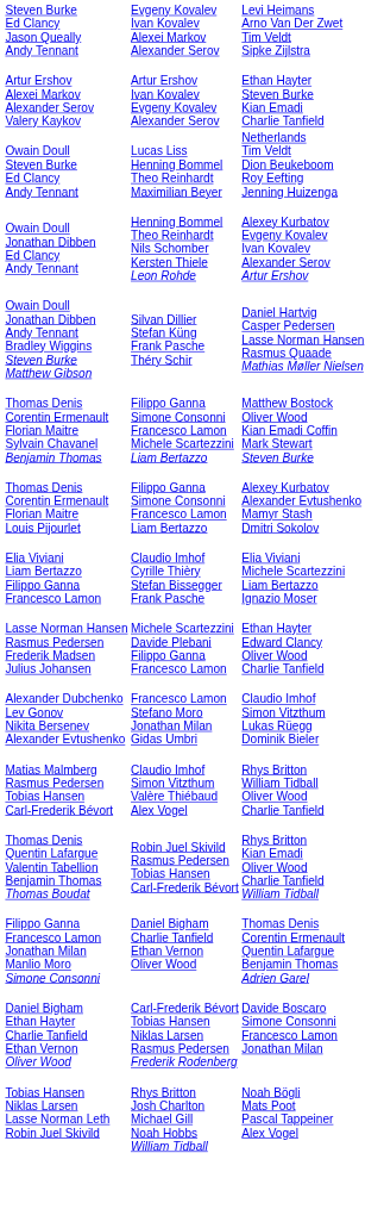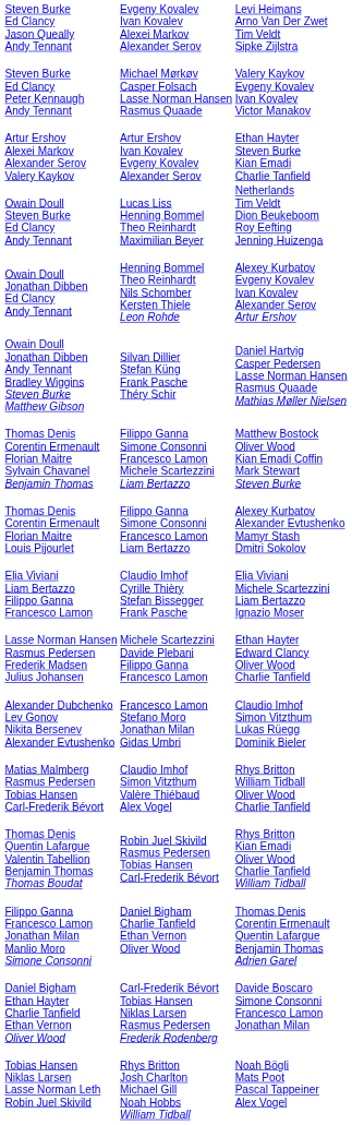 <table>
 <tr>
 <td><br></td>
 <td><br><a href='#'>Steven Burke</a><br><a href='#'>Ed Clancy</a><br><a href='#'>Jason Queally</a><br><a href='#'>Andy Tennant</a></td>
 <td><br><a href='#'>Evgeny Kovalev</a><br><a href='#'>Ivan Kovalev</a><br><a href='#'>Alexei Markov</a><br><a href='#'>Alexander Serov</a></td>
 <td><br><a href='#'>Levi Heimans</a><br><a href='#'>Arno Van Der Zwet</a><br><a href='#'>Tim Veldt</a><br><a href='#'>Sipke Zijlstra</a></td>
+</tr>
+<tr>
+<td><br></td>
+<td><br><a href='#'>Steven Burke</a><br><a href='#'>Ed Clancy</a><br><a href='#'>Peter Kennaugh</a><br><a href='#'>Andy Tennant</a></td>
+<td><br><a href='#'>Michael Mørkøv</a><br><a href='#'>Casper Folsach</a><br><a href='#'>Lasse Norman Hansen</a><br><a href='#'>Rasmus Quaade</a></td>
+<td><br><a href='#'>Valery Kaykov</a><br><a href='#'>Evgeny Kovalev</a><br><a href='#'>Ivan Kovalev</a><br><a href='#'>Victor Manakov</a></td>
 </tr>
 <tr>
 <td><br></td>
 <td><br><a href='#'>Artur Ershov</a><br><a href='#'>Alexei Markov</a><br><a href='#'>Alexander Serov</a><br><a href='#'>Valery Kaykov</a></td>
 <td><br><a href='#'>Artur Ershov</a><br><a href='#'>Ivan Kovalev</a><br><a href='#'>Evgeny Kovalev</a><br><a href='#'>Alexander Serov</a></td>
 <td><br><a href='#'>Ethan Hayter</a><br><a href='#'>Steven Burke</a><br><a href='#'>Kian Emadi</a><br><a href='#'>Charlie Tanfield</a></td>
 </tr>
 <tr>
 <td><br></td>
 <td><br><a href='#'>Owain Doull</a><br><a href='#'>Steven Burke</a><br><a href='#'>Ed Clancy</a><br><a href='#'>Andy Tennant</a></td>
 <td><br><a href='#'>Lucas Liss</a><br><a href='#'>Henning Bommel</a><br><a href='#'>Theo Reinhardt</a><br><a href='#'>Maximilian Beyer</a></td>
 <td> <a href='#'>Netherlands</a><br><a href='#'>Tim Veldt</a><br><a href='#'>Dion Beukeboom</a><br><a href='#'>Roy Eefting</a><br><a href='#'>Jenning Huizenga</a></td>
 </tr>
 <tr>
 <td><br></td>
 <td><br><a href='#'>Owain Doull</a><br><a href='#'>Jonathan Dibben</a><br><a href='#'>Ed Clancy</a><br><a href='#'>Andy Tennant</a></td>
 <td><br><a href='#'>Henning Bommel</a><br><a href='#'>Theo Reinhardt</a><br><a href='#'>Nils Schomber</a><br><a href='#'>Kersten Thiele</a><br><em><a href='#'>Leon Rohde</a></em></td>
 <td><br><a href='#'>Alexey Kurbatov</a><br><a href='#'>Evgeny Kovalev</a><br><a href='#'>Ivan Kovalev</a><br><a href='#'>Alexander Serov</a><br><em><a href='#'>Artur Ershov</a></em></td>
 </tr>
 <tr>
 <td><br></td>
 <td><br><a href='#'>Owain Doull</a><br><a href='#'>Jonathan Dibben</a><br><a href='#'>Andy Tennant</a><br><a href='#'>Bradley Wiggins</a><br><em><a href='#'>Steven Burke</a></em><br><em><a href='#'>Matthew Gibson</a></em></td>
 <td><br><a href='#'>Silvan Dillier</a><br><a href='#'>Stefan Küng</a><br><a href='#'>Frank Pasche</a><br><a href='#'>Théry Schir</a></td>
 <td><br><a href='#'>Daniel Hartvig</a><br><a href='#'>Casper Pedersen</a><br><a href='#'>Lasse Norman Hansen</a><br><a href='#'>Rasmus Quaade</a><br><em><a href='#'>Mathias Møller Nielsen</a></em></td>
 </tr>
 <tr>
 <td><br></td>
 <td><br><a href='#'>Thomas Denis</a><br><a href='#'>Corentin Ermenault</a><br><a href='#'>Florian Maitre</a><br><a href='#'>Sylvain Chavanel</a><br><em><a href='#'>Benjamin Thomas</a></em></td>
 <td><br><a href='#'>Filippo Ganna</a><br><a href='#'>Simone Consonni</a><br><a href='#'>Francesco Lamon</a><br><a href='#'>Michele Scartezzini</a><br><em><a href='#'>Liam Bertazzo</a></em></td>
 <td><br><a href='#'>Matthew Bostock</a><br><a href='#'>Oliver Wood</a><br><a href='#'>Kian Emadi Coffin</a><br><a href='#'>Mark Stewart</a><br><em><a href='#'>Steven Burke</a></em></td>
 </tr>
 <tr>
 <td><br></td>
 <td><br><a href='#'>Thomas Denis</a><br><a href='#'>Corentin Ermenault</a><br><a href='#'>Florian Maitre</a><br><a href='#'>Louis Pijourlet</a></td>
 <td><br><a href='#'>Filippo Ganna</a><br><a href='#'>Simone Consonni</a><br><a href='#'>Francesco Lamon</a><br><a href='#'>Liam Bertazzo</a></td>
 <td><br><a href='#'>Alexey Kurbatov</a><br><a href='#'>Alexander Evtushenko</a><br><a href='#'>Mamyr Stash</a><br><a href='#'>Dmitri Sokolov</a></td>
 </tr>
 <tr>
 <td><br></td>
 <td><br><a href='#'>Elia Viviani</a><br><a href='#'>Liam Bertazzo</a><br><a href='#'>Filippo Ganna</a><br><a href='#'>Francesco Lamon</a></td>
 <td><br><a href='#'>Claudio Imhof</a><br><a href='#'>Cyrille Thièry</a><br><a href='#'>Stefan Bissegger</a><br><a href='#'>Frank Pasche</a></td>
 <td><br><a href='#'>Elia Viviani</a><br><a href='#'>Michele Scartezzini</a><br><a href='#'>Liam Bertazzo</a><br><a href='#'>Ignazio Moser</a></td>
 </tr>
 <tr>
 <td><br></td>
 <td><br><a href='#'>Lasse Norman Hansen</a><br><a href='#'>Rasmus Pedersen</a><br><a href='#'>Frederik Madsen</a><br><a href='#'>Julius Johansen</a></td>
 <td><br><a href='#'>Michele Scartezzini</a><br><a href='#'>Davide Plebani</a><br><a href='#'>Filippo Ganna</a><br><a href='#'>Francesco Lamon</a></td>
 <td><br><a href='#'>Ethan Hayter</a><br><a href='#'>Edward Clancy</a><br><a href='#'>Oliver Wood</a><br><a href='#'>Charlie Tanfield</a></td>
 </tr>
 <tr>
 <td><br></td>
 <td><br><a href='#'>Alexander Dubchenko</a><br><a href='#'>Lev Gonov</a><br><a href='#'>Nikita Bersenev</a><br><a href='#'>Alexander Evtushenko</a></td>
 <td><br><a href='#'>Francesco Lamon</a><br><a href='#'>Stefano Moro</a><br><a href='#'>Jonathan Milan</a><br><a href='#'>Gidas Umbri</a></td>
 <td><br><a href='#'>Claudio Imhof</a><br><a href='#'>Simon Vitzthum</a><br><a href='#'>Lukas Rüegg</a><br><a href='#'>Dominik Bieler</a></td>
 </tr>
 <tr>
 <td><br></td>
 <td><br><a href='#'>Matias Malmberg</a><br><a href='#'>Rasmus Pedersen</a><br><a href='#'>Tobias Hansen</a><br><a href='#'>Carl-Frederik Bévort</a></td>
 <td><br><a href='#'>Claudio Imhof</a><br><a href='#'>Simon Vitzthum</a><br><a href='#'>Valère Thiébaud</a><br><a href='#'>Alex Vogel</a></td>
 <td><br><a href='#'>Rhys Britton</a><br><a href='#'>William Tidball</a><br><a href='#'>Oliver Wood</a><br><a href='#'>Charlie Tanfield</a></td>
 </tr>
 <tr>
 <td><br></td>
 <td><br><a href='#'>Thomas Denis</a><br><a href='#'>Quentin Lafargue</a><br><a href='#'>Valentin Tabellion</a><br><a href='#'>Benjamin Thomas</a><br><em><a href='#'>Thomas Boudat</a></em></td>
 <td><br><a href='#'>Robin Juel Skivild</a><br><a href='#'>Rasmus Pedersen</a><br><a href='#'>Tobias Hansen</a><br><a href='#'>Carl-Frederik Bévort</a></td>
 <td><br><a href='#'>Rhys Britton</a><br><a href='#'>Kian Emadi</a><br><a href='#'>Oliver Wood</a><br><a href='#'>Charlie Tanfield</a><br><em><a href='#'>William Tidball</a></em></td>
 </tr>
 <tr>
 <td><br></td>
 <td valign=top><br><a href='#'>Filippo Ganna</a><br><a href='#'>Francesco Lamon</a><br><a href='#'>Jonathan Milan</a><br><a href='#'>Manlio Moro</a><br><em><a href='#'>Simone Consonni</a></em></td>
 <td valign=top><br><a href='#'>Daniel Bigham</a><br><a href='#'>Charlie Tanfield</a><br><a href='#'>Ethan Vernon</a><br><a href='#'>Oliver Wood</a></td>
 <td valign=top><br><a href='#'>Thomas Denis</a><br><a href='#'>Corentin Ermenault</a><br><a href='#'>Quentin Lafargue</a><br><a href='#'>Benjamin Thomas</a><br><em><a href='#'>Adrien Garel</a></em></td>
 </tr>
 <tr>
 <td><br></td>
 <td valign=top><br><a href='#'>Daniel Bigham</a><br><a href='#'>Ethan Hayter</a><br><a href='#'>Charlie Tanfield</a><br><a href='#'>Ethan Vernon</a><br><em><a href='#'>Oliver Wood</a></em></td>
 <td valign=top><br><a href='#'>Carl-Frederik Bévort</a><br><a href='#'>Tobias Hansen</a><br><a href='#'>Niklas Larsen</a><br><a href='#'>Rasmus Pedersen</a><br><em><a href='#'>Frederik Rodenberg</a></em></td>
 <td valign=top><br><a href='#'>Davide Boscaro</a><br><a href='#'>Simone Consonni</a><br><a href='#'>Francesco Lamon</a><br><a href='#'>Jonathan Milan</a></td>
 </tr>
 <tr>
 <td><br></td>
 <td valign=top><br><a href='#'>Tobias Hansen</a><br><a href='#'>Niklas Larsen</a><br><a href='#'>Lasse Norman Leth</a><br><a href='#'>Robin Juel Skivild</a></td>
 <td valign=top><br><a href='#'>Rhys Britton</a><br><a href='#'>Josh Charlton</a><br><a href='#'>Michael Gill</a><br><a href='#'>Noah Hobbs</a><br><em><a href='#'>William Tidball</a></em></td>
 <td valign=top><br><a href='#'>Noah Bögli</a><br><a href='#'>Mats Poot</a><br><a href='#'>Pascal Tappeiner</a><br><a href='#'>Alex Vogel</a></td>
 </tr>
 </table>
